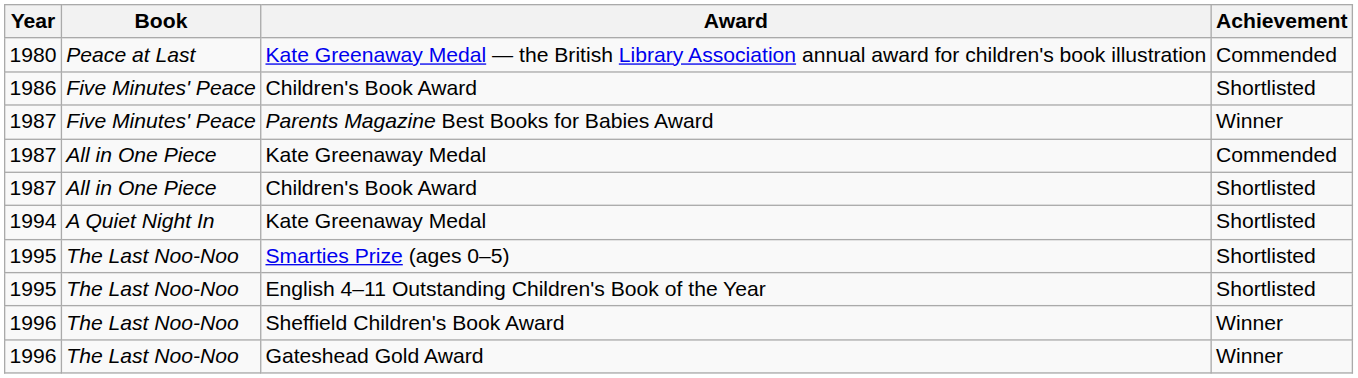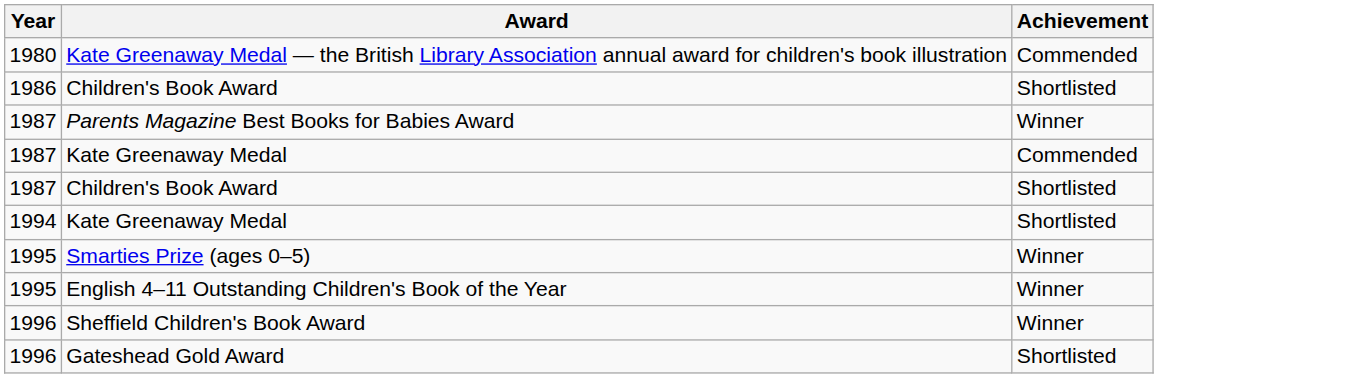 <table class="wikitable">
 <tr>
 <th>Year</th>
-<th>Book</th>
 <th>Award</th>
 <th>Achievement</th>
 </tr>
 <tr>
 <td>1980</td>
-<td><em>Peace at Last</em></td>
 <td><a href='#'>Kate Greenaway Medal</a> — the British <a href='#'>Library Association</a> annual award for children's book illustration</td>
 <td>Commended</td>
 </tr>
 <tr>
 <td>1986</td>
-<td><em>Five Minutes' Peace</em></td>
 <td>Children's Book Award</td>
 <td>Shortlisted</td>
 </tr>
 <tr>
 <td>1987</td>
-<td><em>Five Minutes' Peace</em></td>
 <td><em>Parents Magazine</em> Best Books for Babies Award</td>
 <td>Winner</td>
 </tr>
 <tr>
 <td>1987</td>
-<td><em> All in One Piece</em></td>
 <td>Kate Greenaway Medal</td>
 <td>Commended</td>
 </tr>
 <tr>
 <td>1987</td>
-<td><em> All in One Piece</em></td>
 <td>Children's Book Award</td>
 <td>Shortlisted</td>
 </tr>
 <tr>
 <td>1994</td>
-<td><em>A Quiet Night In</em></td>
 <td>Kate Greenaway Medal</td>
 <td>Shortlisted</td>
 </tr>
 <tr>
 <td>1995</td>
-<td><em>The Last Noo-Noo</em></td>
 <td><a href='#'>Smarties Prize</a> (ages 0–5)</td>
-<td>Shortlisted</td>
+<td>Winner</td>
 </tr>
 <tr>
 <td>1995</td>
-<td><em>The Last Noo-Noo</em></td>
 <td>English 4–11 Outstanding Children's Book of the Year</td>
-<td>Shortlisted</td>
+<td>Winner</td>
 </tr>
 <tr>
 <td>1996</td>
-<td><em>The Last Noo-Noo</em></td>
 <td>Sheffield Children's Book Award</td>
 <td>Winner</td>
 </tr>
 <tr>
 <td>1996</td>
-<td><em>The Last Noo-Noo</em></td>
 <td>Gateshead Gold Award</td>
-<td>Winner</td>
+<td>Shortlisted</td>
 </tr>
 </table>
